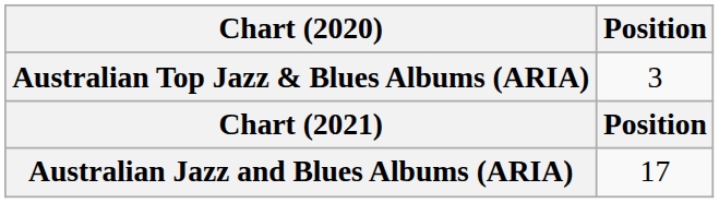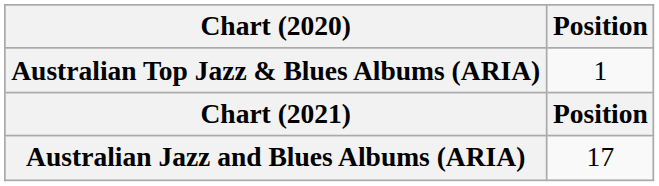 <table class="wikitable plainrowheaders" style="text-align:center">
 <tr>
 <th scope="col">Chart (2020)</th>
 <th scope="col">Position</th>
 </tr>
 <tr>
 <th scope="row">Australian Top Jazz & Blues Albums (ARIA)</th>
-<td>3</td>
+<td>1</td>
 </tr>
 <tr>
 <th scope="col">Chart (2021)</th>
 <th scope="col">Position</th>
 </tr>
 <tr>
 <th scope="row">Australian Jazz and Blues Albums (ARIA)</th>
 <td>17</td>
 </tr>
 </table>
